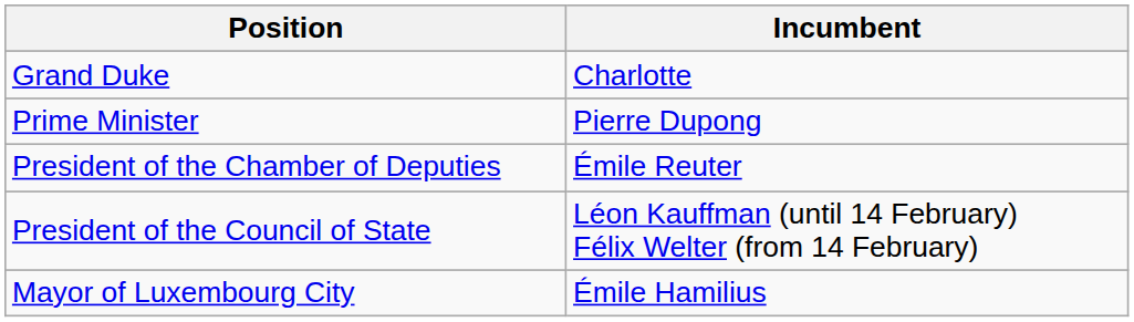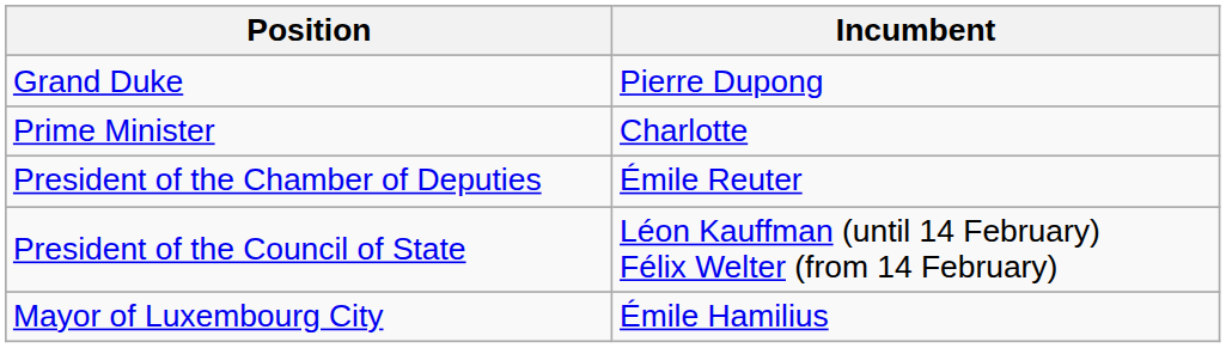 <table class="wikitable">
 <tr>
 <th width="300">Position</th>
 <th width="300">Incumbent</th>
 </tr>
 <tr>
 <td><a href='#'>Grand Duke</a></td>
-<td><a href='#'>Charlotte</a></td>
+<td><a href='#'>Pierre Dupong</a></td>
 </tr>
 <tr>
 <td><a href='#'>Prime Minister</a></td>
-<td><a href='#'>Pierre Dupong</a></td>
+<td><a href='#'>Charlotte</a></td>
 </tr>
 <tr>
 <td><a href='#'>President of the Chamber of Deputies</a></td>
 <td><a href='#'>Émile Reuter</a></td>
 </tr>
 <tr>
 <td><a href='#'>President of the Council of State</a></td>
 <td><a href='#'>Léon Kauffman</a> (until 14 February) <br> <a href='#'>Félix Welter</a> (from 14 February)</td>
 </tr>
 <tr>
 <td><a href='#'>Mayor of Luxembourg City</a></td>
 <td><a href='#'>Émile Hamilius</a></td>
 </tr>
 </table>
